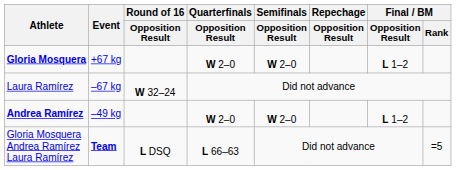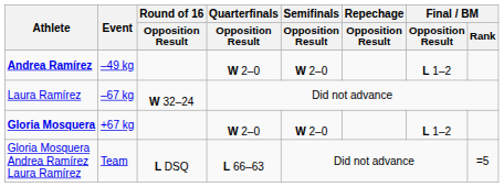 <table class="wikitable" style="font-size:90%">
 <tr>
 <th rowspan=2>Athlete</th>
 <th rowspan=2>Event</th>
 <th>Round of 16</th>
 <th>Quarterfinals</th>
 <th>Semifinals</th>
 <th>Repechage</th>
 <th colspan=2>Final / BM</th>
 </tr>
 <tr style="font-size:95%">
 <th>Opposition<br>Result</th>
 <th>Opposition<br>Result</th>
 <th>Opposition<br>Result</th>
 <th>Opposition<br>Result</th>
 <th>Opposition<br>Result</th>
 <th>Rank</th>
 </tr>
 <tr align=center>
+<td align=left><strong><a href='#'>Andrea Ramírez</a></strong></td>
+<td align=left><a href='#'>–49 kg</a></td>
+<td></td>
+<td><br><strong>W</strong> 2–0</td>
+<td><br><strong>W</strong> 2–0</td>
+<td></td>
+<td><br><strong>L</strong> 1–2</td>
+<td></td>
+</tr>
+<tr align=center>
+<td align=left><a href='#'>Laura Ramírez</a></td>
+<td align=left><a href='#'>–67 kg</a></td>
+<td><br><strong>W</strong> 32–24</td>
+<td colspan=5>Did not advance</td>
+</tr>
+<tr align=center>
 <td align=left><strong><a href='#'>Gloria Mosquera</a></strong></td>
 <td align=left><a href='#'>+67 kg</a></td>
 <td></td>
 <td><br> <strong>W</strong> 2–0</td>
 <td><br> <strong>W</strong> 2–0</td>
 <td></td>
 <td><br> <strong>L</strong> 1–2</td>
 <td></td>
 </tr>
 <tr align=center>
-<td align=left><a href='#'>Laura Ramírez</a></td>
-<td align=left><a href='#'>–67 kg</a></td>
-<td><br><strong>W</strong> 32–24</td>
-<td colspan=5>Did not advance</td>
-</tr>
-<tr align=center>
-<td align=left><strong><a href='#'>Andrea Ramírez</a></strong></td>
-<td align=left><a href='#'>–49 kg</a></td>
-<td></td>
-<td><br><strong>W</strong> 2–0</td>
-<td><br><strong>W</strong> 2–0</td>
-<td></td>
-<td><br><strong>L</strong> 1–2</td>
-<td></td>
-</tr>
-<tr align=center>
 <td align=left><a href='#'>Gloria Mosquera</a><br><a href='#'>Andrea Ramírez</a><br><a href='#'>Laura Ramírez</a></td>
-<td align=left><strong><a href='#'>Team</a></strong></td>
+<td align=left><a href='#'>Team</a></td>
 <td><br><strong>L</strong> DSQ</td>
 <td><br><strong>L</strong> 66–63</td>
 <td colspan=3>Did not advance</td>
 <td>=5</td>
 </tr>
 </table>
